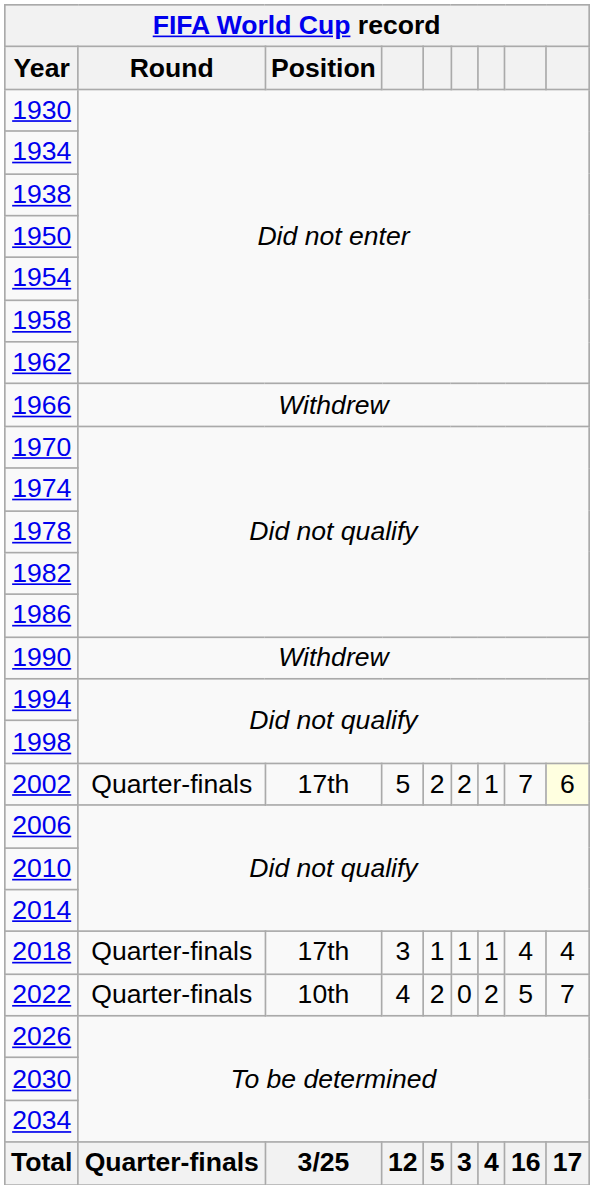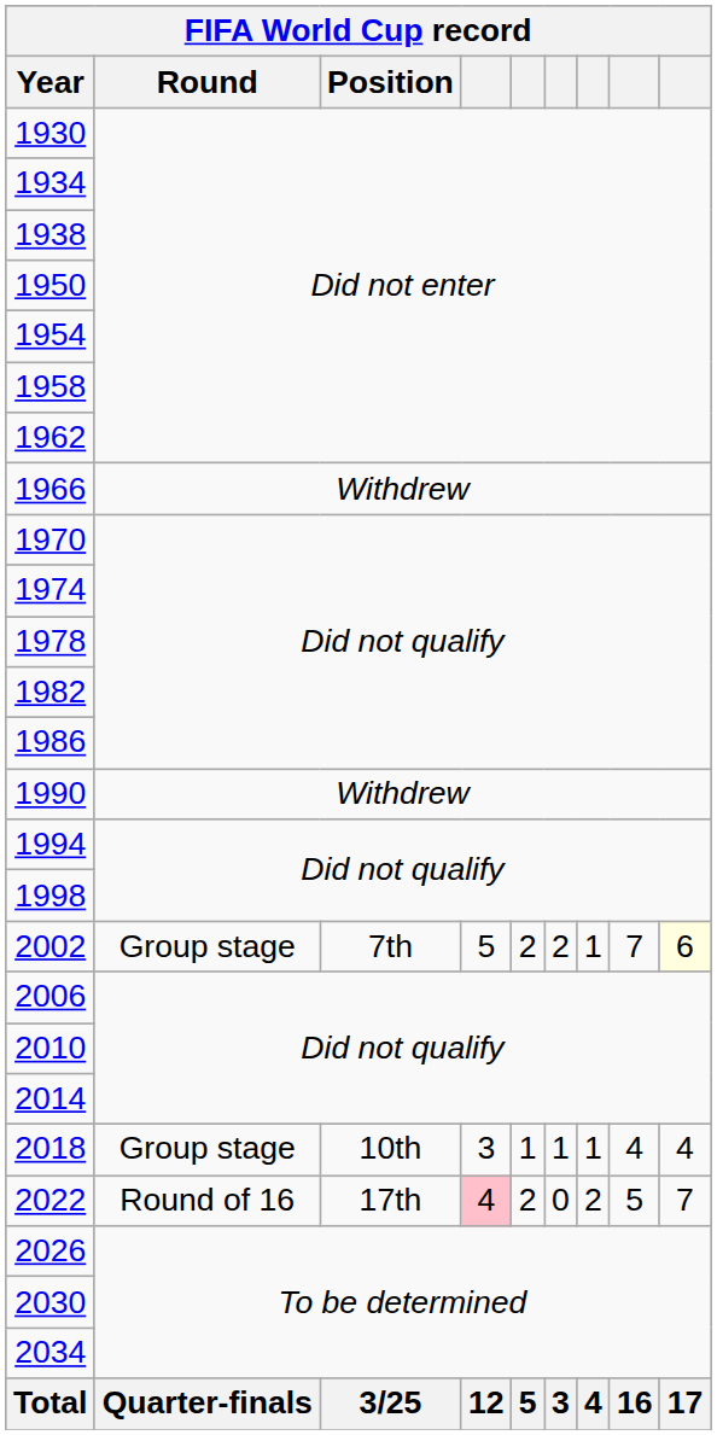 <table class="wikitable" style="text-align: center;">
 <tr>
 <th colspan=9><a href='#'>FIFA World Cup</a> record</th>
 </tr>
 <tr>
 <th>Year</th>
 <th>Round</th>
 <th>Position</th>
 <th></th>
 <th></th>
 <th></th>
 <th></th>
 <th></th>
 <th></th>
 </tr>
 <tr>
 <td> <a href='#'>1930</a></td>
 <td rowspan=7 colspan=8><em>Did not enter</em></td>
 </tr>
 <tr>
 <td> <a href='#'>1934</a></td>
 </tr>
 <tr>
 <td> <a href='#'>1938</a></td>
 </tr>
 <tr>
 <td> <a href='#'>1950</a></td>
 </tr>
 <tr>
 <td> <a href='#'>1954</a></td>
 </tr>
 <tr>
 <td> <a href='#'>1958</a></td>
 </tr>
 <tr>
 <td> <a href='#'>1962</a></td>
 </tr>
 <tr>
 <td> <a href='#'>1966</a></td>
 <td colspan=8><em>Withdrew</em></td>
 </tr>
 <tr>
 <td> <a href='#'>1970</a></td>
 <td rowspan=5 colspan=8><em> Did not qualify</em></td>
 </tr>
 <tr>
 <td> <a href='#'>1974</a></td>
 </tr>
 <tr>
 <td> <a href='#'>1978</a></td>
 </tr>
 <tr>
 <td> <a href='#'>1982</a></td>
 </tr>
 <tr>
 <td> <a href='#'>1986</a></td>
 </tr>
 <tr>
 <td> <a href='#'>1990</a></td>
 <td colspan=8><em>Withdrew</em></td>
 </tr>
 <tr>
 <td> <a href='#'>1994</a></td>
 <td rowspan=2 colspan=8><em> Did not qualify</em></td>
 </tr>
 <tr>
 <td> <a href='#'>1998</a></td>
 </tr>
 <tr>
 <td>  <a href='#'>2002</a></td>
-<td>Quarter-finals</td>
-<td>17th</td>
+<td>Group stage</td>
+<td>7th</td>
 <td>5</td>
 <td>2</td>
 <td>2</td>
 <td>1</td>
 <td>7</td>
 <td style="background: lightyellow;">6</td>
 </tr>
 <tr>
 <td> <a href='#'>2006</a></td>
 <td rowspan=3 colspan=8><em>Did not qualify</em></td>
 </tr>
 <tr>
 <td> <a href='#'>2010</a></td>
 </tr>
 <tr>
 <td> <a href='#'>2014</a></td>
 </tr>
 <tr>
 <td> <a href='#'>2018</a></td>
-<td>Quarter-finals</td>
-<td>17th</td>
+<td>Group stage</td>
+<td>10th</td>
 <td>3</td>
 <td>1</td>
 <td>1</td>
 <td>1</td>
 <td>4</td>
 <td>4</td>
 </tr>
 <tr>
 <td> <a href='#'>2022</a></td>
-<td>Quarter-finals</td>
-<td>10th</td>
-<td>4</td>
+<td>Round of 16</td>
+<td>17th</td>
+<td style="background: pink;">4</td>
 <td>2</td>
 <td>0</td>
 <td>2</td>
 <td>5</td>
 <td>7</td>
 </tr>
 <tr>
 <td>   <a href='#'>2026</a></td>
 <td colspan=8 rowspan=3><em>To be determined</em></td>
 </tr>
 <tr>
 <td>   <a href='#'>2030</a></td>
 </tr>
 <tr>
 <td> <a href='#'>2034</a></td>
 </tr>
 <tr>
 <th>Total</th>
 <th>Quarter-finals</th>
 <th>3/25</th>
 <th>12</th>
 <th>5</th>
 <th>3</th>
 <th>4</th>
 <th>16</th>
 <th>17</th>
 </tr>
 </table>
